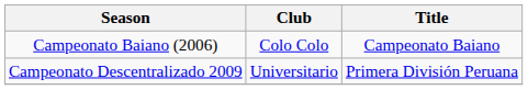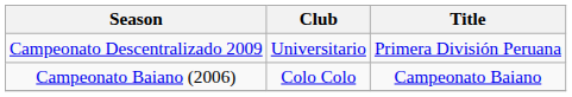 <table class="wikitable" style="text-align: center;">
 <tr>
 <th>Season</th>
 <th>Club</th>
 <th>Title</th>
 </tr>
 <tr>
+<td><a href='#'>Campeonato Descentralizado 2009</a></td>
+<td><a href='#'>Universitario</a></td>
+<td><a href='#'>Primera División Peruana</a></td>
+</tr>
+<tr>
 <td><a href='#'>Campeonato Baiano</a> (2006)</td>
 <td><a href='#'>Colo Colo</a></td>
 <td><a href='#'>Campeonato Baiano</a></td>
 </tr>
 <tr>
-<td><a href='#'>Campeonato Descentralizado 2009</a></td>
-<td><a href='#'>Universitario</a></td>
-<td><a href='#'>Primera División Peruana</a></td>
-</tr>
-<tr>
 </tr>
 </table>
